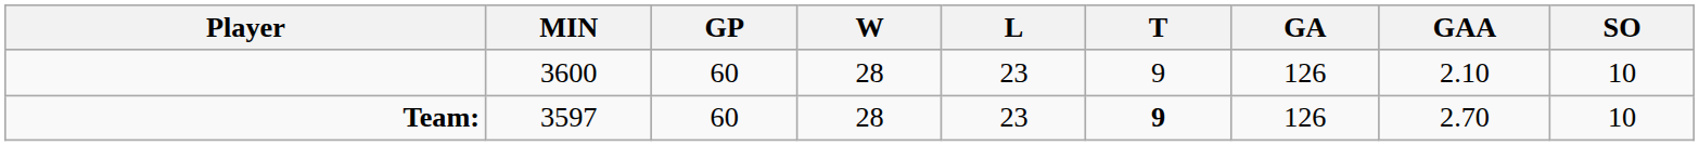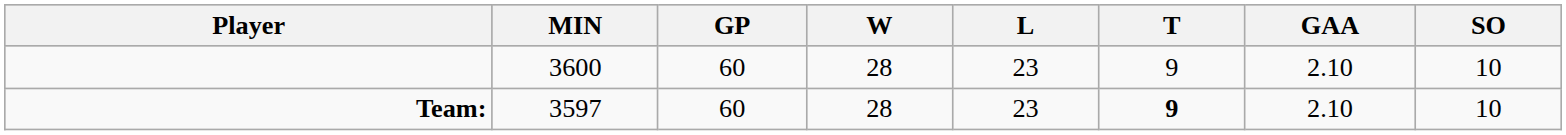 <table class="wikitable sortable" width="60%">
 <tr>
 <th bgcolor="#DDDDFF" width="10%">Player</th>
 <th width="3%" bgcolor="#DDDDFF" title="Minutes played">MIN</th>
 <th width="3%" bgcolor="#DDDDFF" title="Games played in">GP</th>
 <th width="3%" bgcolor="#DDDDFF" title="Games played in">W</th>
 <th width="3%" bgcolor="#DDDDFF"title="Games played in">L</th>
 <th width="3%" bgcolor="#DDDDFF" title="Ties">T</th>
-<th width="3%" bgcolor="#DDDDFF" title="Goals against">GA</th>
 <th width="3%" bgcolor="#DDDDFF" title="Goals against average">GAA</th>
 <th width="3%" bgcolor="#DDDDFF"title="Shut-outs">SO</th>
 </tr>
 <tr align="center">
 <td align="right"></td>
 <td>3600</td>
 <td>60</td>
 <td>28</td>
 <td>23</td>
 <td>9</td>
-<td>126</td>
 <td>2.10</td>
 <td>10</td>
 </tr>
 <tr align="center">
 <td align="right"><strong>Team:</strong></td>
 <td>3597</td>
 <td>60</td>
 <td>28</td>
 <td>23</td>
 <td><strong>9</strong></td>
-<td>126</td>
-<td>2.70</td>
+<td>2.10</td>
 <td>10</td>
 </tr>
 </table>
